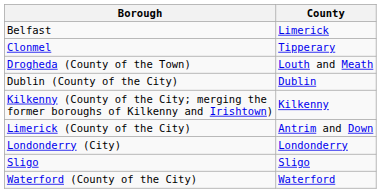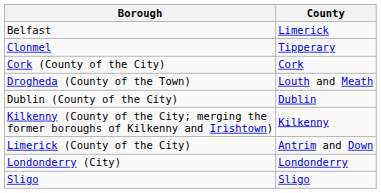 <table class="wikitable">
 <tr>
 <th>Borough</th>
 <th>County</th>
 </tr>
 <tr>
 <td>Belfast</td>
 <td><a href='#'>Limerick</a></td>
 </tr>
 <tr>
 <td><a href='#'>Clonmel</a></td>
 <td><a href='#'>Tipperary</a></td>
+</tr>
+<tr>
+<td><a href='#'>Cork</a> (County of the City)</td>
+<td><a href='#'>Cork</a></td>
 </tr>
 <tr>
 <td><a href='#'>Drogheda</a> (County of the Town)</td>
 <td><a href='#'>Louth</a> and <a href='#'>Meath</a></td>
 </tr>
 <tr>
 <td>Dublin (County of the City)</td>
 <td><a href='#'>Dublin</a></td>
 </tr>
 <tr>
 <td><a href='#'>Kilkenny</a> (County of the City; merging the<br> former boroughs of Kilkenny and <a href='#'>Irishtown</a>)</td>
 <td><a href='#'>Kilkenny</a></td>
 </tr>
 <tr>
 <td><a href='#'>Limerick</a> (County of the City)</td>
 <td><a href='#'>Antrim</a> and <a href='#'>Down</a></td>
 </tr>
 <tr>
 <td><a href='#'>Londonderry</a> (City)</td>
 <td><a href='#'>Londonderry</a></td>
 </tr>
 <tr>
 <td><a href='#'>Sligo</a></td>
 <td><a href='#'>Sligo</a></td>
 </tr>
-<tr>
-<td><a href='#'>Waterford</a> (County of the City)</td>
-<td><a href='#'>Waterford</a></td>
-</tr>
 </table>
